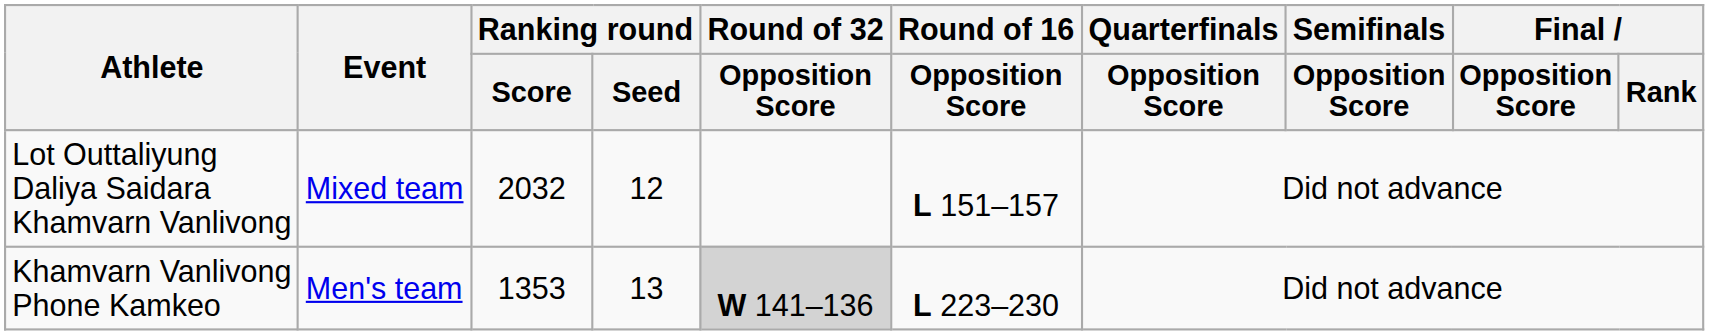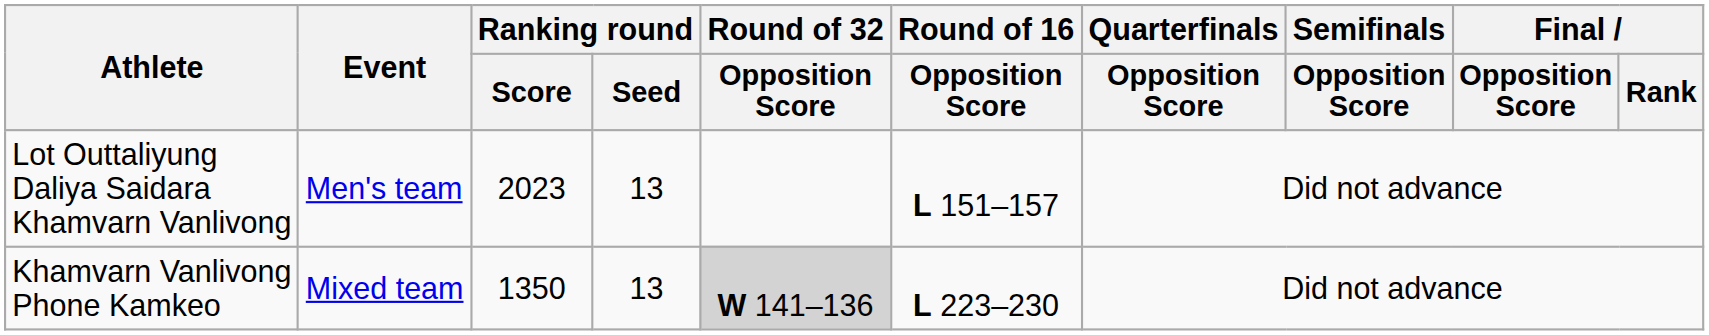 <table class="wikitable" style="font-size:90%; text-align:center;">
 <tr>
 <th rowspan="2">Athlete</th>
 <th rowspan="2">Event</th>
 <th colspan="2">Ranking round</th>
 <th>Round of 32</th>
 <th>Round of 16</th>
 <th>Quarterfinals</th>
 <th>Semifinals</th>
 <th colspan=2>Final / </th>
 </tr>
 <tr style=font-size:95%>
 <th>Score</th>
 <th>Seed</th>
 <th>Opposition<br>Score</th>
 <th>Opposition<br>Score</th>
 <th>Opposition<br>Score</th>
 <th>Opposition<br>Score</th>
 <th>Opposition<br>Score</th>
 <th>Rank</th>
 </tr>
 <tr>
 <td align=left>Lot Outtaliyung<br>Daliya Saidara<br>Khamvarn Vanlivong</td>
-<td align=left><a href='#'>Mixed team</a></td>
-<td>2032</td>
-<td>12</td>
+<td align=left><a href='#'>Men's team</a></td>
+<td>2023</td>
+<td>13</td>
 <td></td>
 <td><br><strong>L</strong> 151–157</td>
 <td colspan=4>Did not advance</td>
 </tr>
 <tr>
 <td align=left>Khamvarn Vanlivong<br>Phone Kamkeo</td>
-<td align=left><a href='#'>Men's team</a></td>
-<td>1353</td>
+<td align=left><a href='#'>Mixed team</a></td>
+<td>1350</td>
 <td>13</td>
 <td style="background: lightgrey;"><br><strong>W</strong> 141–136</td>
 <td><br><strong>L</strong> 223–230</td>
 <td colspan=4>Did not advance</td>
 </tr>
 </table>
